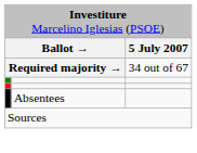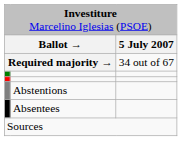 <table class="wikitable" style="text-align:center;">
 <tr>
 <td colspan="3" align="center" bgcolor="#C0C0C0"><strong>Investiture</strong><br><a href='#'>Marcelino Iglesias</a> (<a href='#'>PSOE</a>)</td>
 </tr>
 <tr>
 <th colspan="2" width="150px">Ballot →</th>
 <th>5 July 2007</th>
 </tr>
 <tr>
 <th colspan="2">Required majority →</th>
 <td>34 out of 67 </td>
 </tr>
 <tr>
 <th width="1px" style="background:green;"></th>
 <td align="left"></td>
 <td></td>
 </tr>
 <tr>
 <th style="color:inherit;background:red;"></th>
 <td align="left"></td>
 <td></td>
 </tr>
 <tr>
+<th style="color:inherit;background:gray;"></th>
+<td align="left"><span>Abstentions</span></td>
+<td></td>
+</tr>
+<tr>
 <th style="color:inherit;background:black;"></th>
 <td align="left"><span>Absentees</span></td>
 <td></td>
 </tr>
 <tr>
 <td align="left" colspan="3">Sources</td>
 </tr>
 </table>
